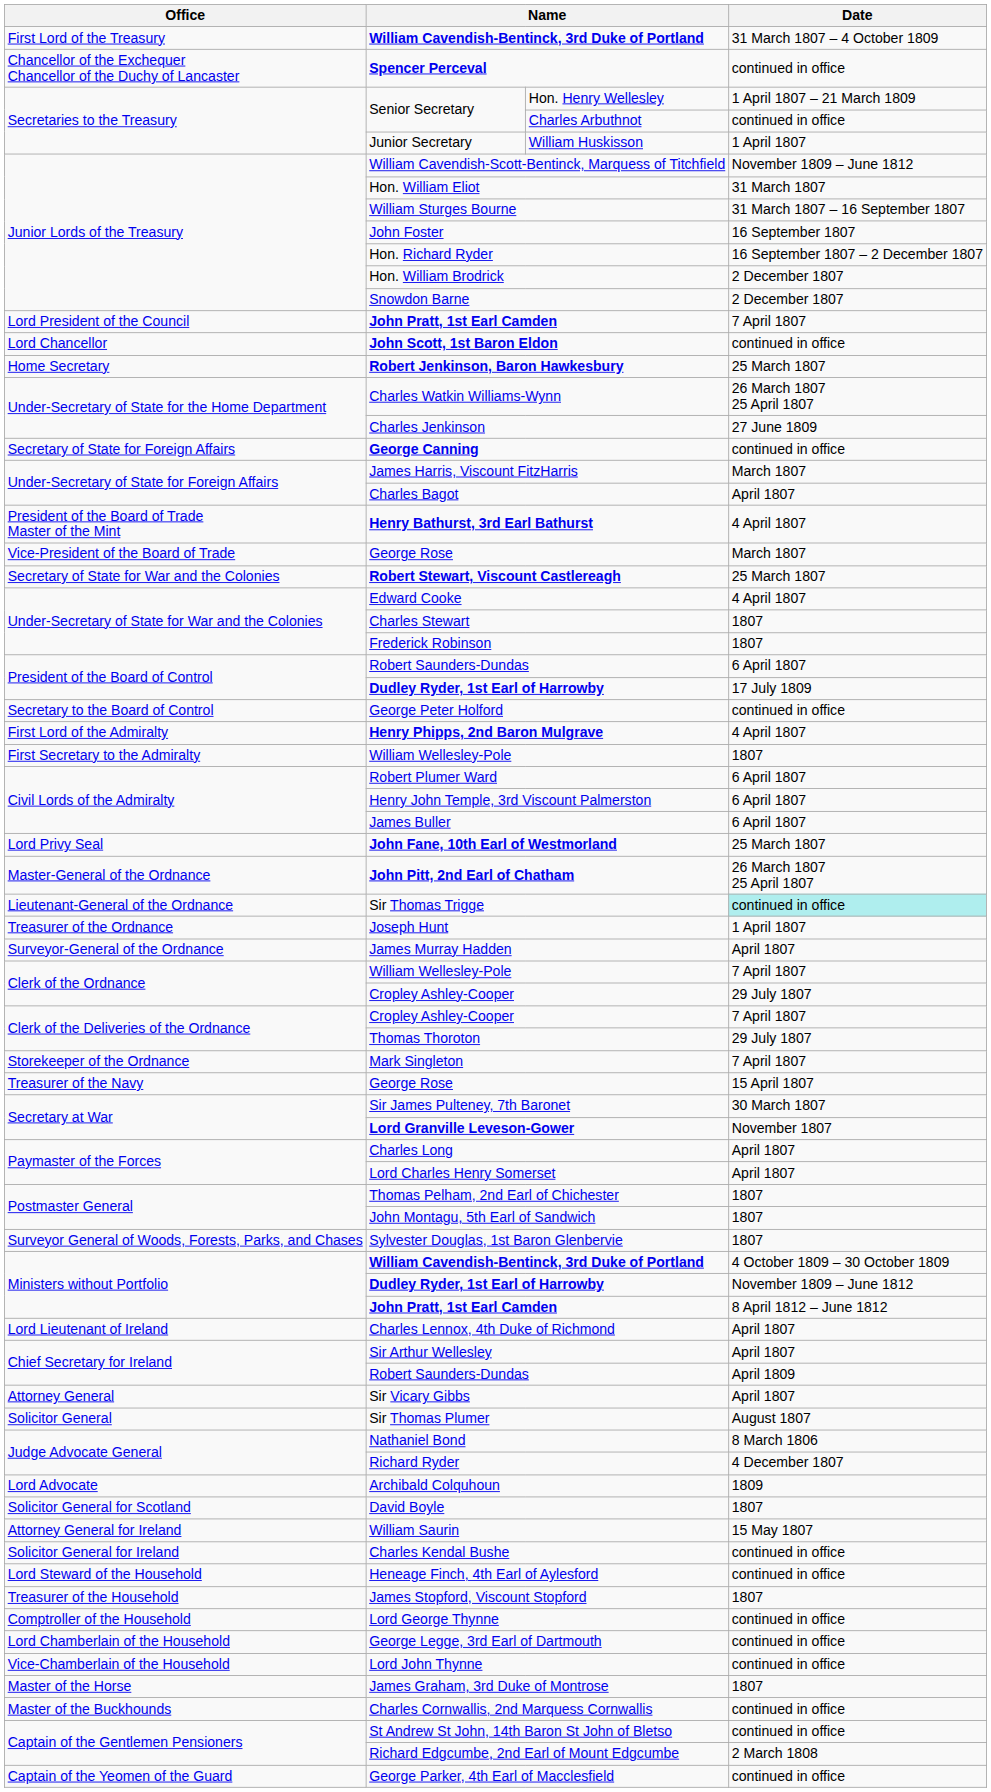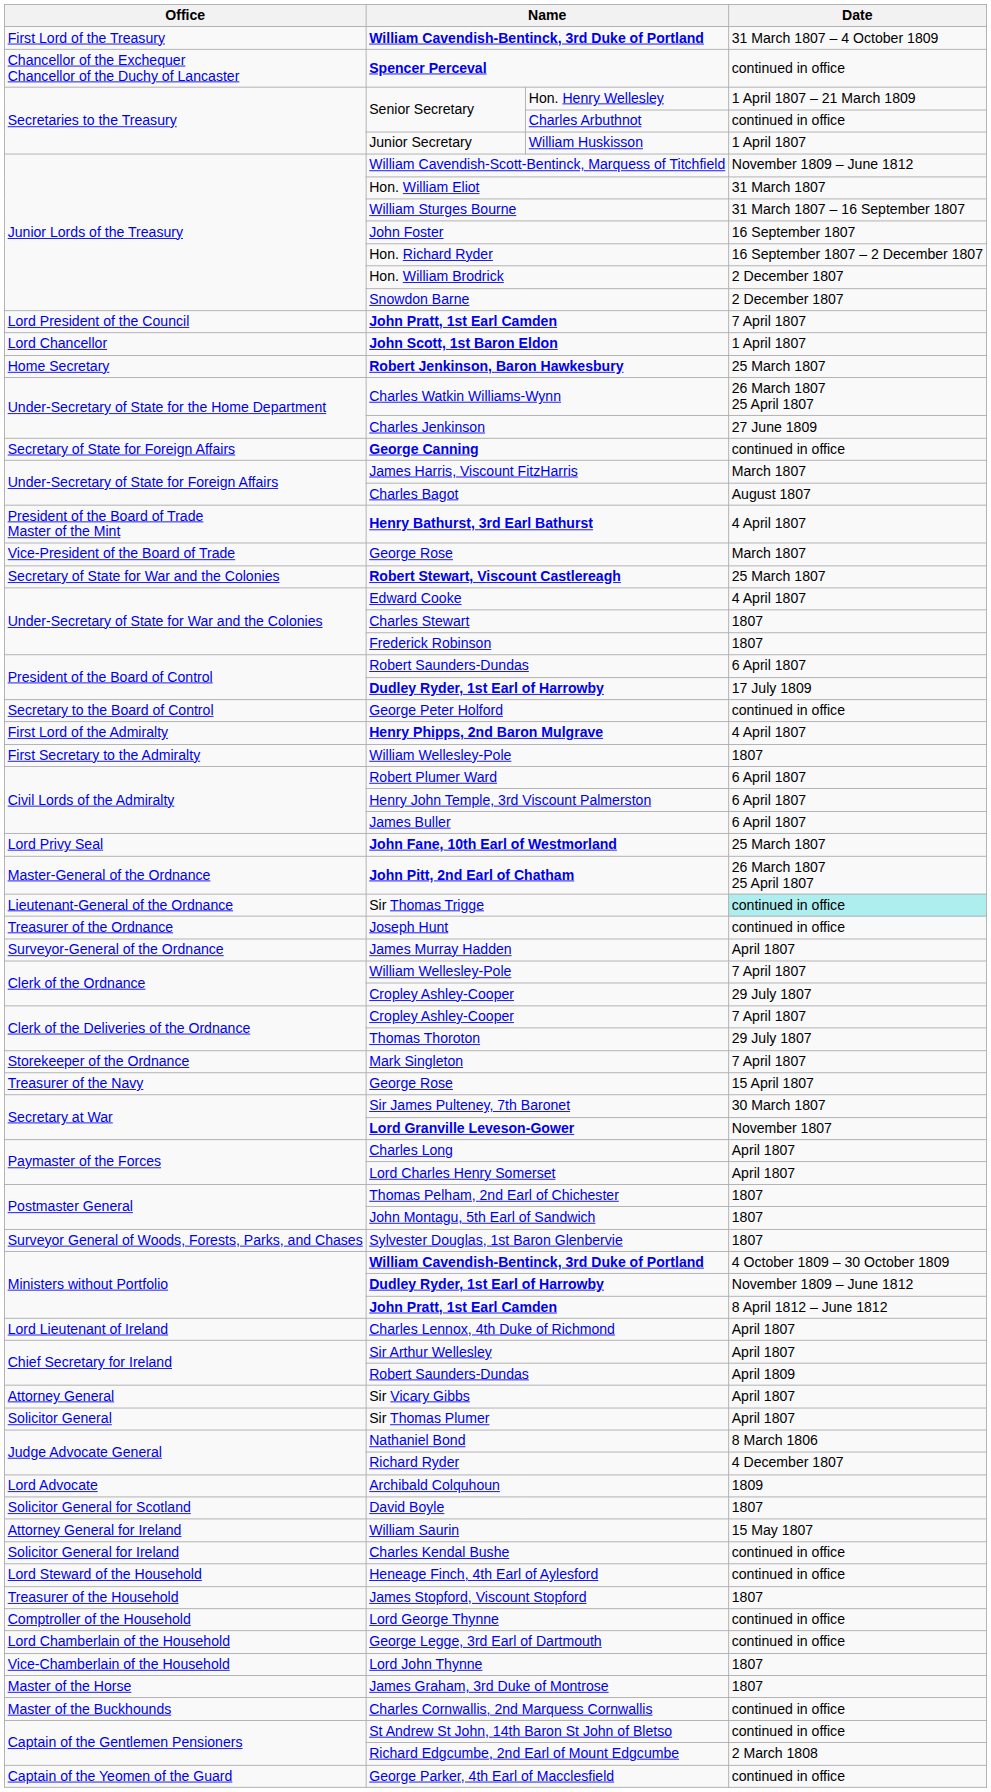 <table class="wikitable">
 <tr>
 <th>Office</th>
 <th colspan=2>Name</th>
 <th>Date</th>
 </tr>
 <tr>
 <td><a href='#'>First Lord of the Treasury</a></td>
 <td colspan=2><strong><a href='#'>William Cavendish-Bentinck, 3rd Duke of Portland</a></strong></td>
 <td>31 March 1807 – 4 October 1809</td>
 </tr>
 <tr>
 <td><a href='#'>Chancellor of the Exchequer</a><br><a href='#'>Chancellor of the Duchy of Lancaster</a></td>
 <td colspan=2><strong><a href='#'>Spencer Perceval</a></strong></td>
 <td>continued in office</td>
 </tr>
 <tr>
 <td rowspan=3><a href='#'>Secretaries to the Treasury</a></td>
 <td rowspan=2>Senior Secretary</td>
 <td>Hon. <a href='#'>Henry Wellesley</a></td>
 <td>1 April 1807 – 21 March 1809</td>
 </tr>
 <tr>
 <td><a href='#'>Charles Arbuthnot</a></td>
 <td>continued in office</td>
 </tr>
 <tr>
 <td>Junior Secretary</td>
 <td><a href='#'>William Huskisson</a></td>
 <td>1 April 1807</td>
 </tr>
 <tr>
 <td rowspan=7><a href='#'>Junior Lords of the Treasury</a></td>
 <td colspan=2><a href='#'>William Cavendish-Scott-Bentinck, Marquess of Titchfield</a></td>
 <td>November 1809 – June 1812</td>
 </tr>
 <tr>
 <td colspan=2>Hon. <a href='#'>William Eliot</a></td>
 <td>31 March 1807</td>
 </tr>
 <tr>
 <td colspan=2><a href='#'>William Sturges Bourne</a></td>
 <td>31 March 1807 – 16 September 1807</td>
 </tr>
 <tr>
 <td colspan=2><a href='#'>John Foster</a></td>
 <td>16 September 1807</td>
 </tr>
 <tr>
 <td colspan=2>Hon. <a href='#'>Richard Ryder</a></td>
 <td>16 September 1807 – 2 December 1807</td>
 </tr>
 <tr>
 <td colspan=2>Hon. <a href='#'>William Brodrick</a></td>
 <td>2 December 1807</td>
 </tr>
 <tr>
 <td colspan=2><a href='#'>Snowdon Barne</a></td>
 <td>2 December 1807</td>
 </tr>
 <tr>
 <td><a href='#'>Lord President of the Council</a></td>
 <td colspan=2><strong><a href='#'>John Pratt, 1st Earl Camden</a></strong></td>
 <td>7 April 1807</td>
 </tr>
 <tr>
 <td><a href='#'>Lord Chancellor</a></td>
 <td colspan=2><strong><a href='#'>John Scott, 1st Baron Eldon</a></strong></td>
-<td>continued in office</td>
+<td>1 April 1807</td>
 </tr>
 <tr>
 <td><a href='#'>Home Secretary</a></td>
 <td colspan=2><strong><a href='#'>Robert Jenkinson, Baron Hawkesbury</a></strong></td>
 <td>25 March 1807</td>
 </tr>
 <tr>
 <td rowspan=2><a href='#'>Under-Secretary of State for the Home Department</a></td>
 <td colspan=2><a href='#'>Charles Watkin Williams-Wynn</a></td>
 <td>26 March 1807<br>25 April 1807</td>
 </tr>
 <tr>
 <td colspan=2><a href='#'>Charles Jenkinson</a></td>
 <td>27 June 1809</td>
 </tr>
 <tr>
 <td><a href='#'>Secretary of State for Foreign Affairs</a></td>
 <td colspan=2><strong><a href='#'>George Canning</a></strong></td>
 <td>continued in office</td>
 </tr>
 <tr>
 <td rowspan=2><a href='#'>Under-Secretary of State for Foreign Affairs</a></td>
 <td colspan=2><a href='#'>James Harris, Viscount FitzHarris</a></td>
 <td>March 1807</td>
 </tr>
 <tr>
 <td colspan=2><a href='#'>Charles Bagot</a></td>
-<td>April 1807</td>
+<td>August 1807</td>
 </tr>
 <tr>
 <td><a href='#'>President of the Board of Trade</a><br><a href='#'>Master of the Mint</a></td>
 <td colspan=2><strong><a href='#'>Henry Bathurst, 3rd Earl Bathurst</a></strong></td>
 <td>4 April 1807</td>
 </tr>
 <tr>
 <td><a href='#'>Vice-President of the Board of Trade</a></td>
 <td colspan=2><a href='#'>George Rose</a></td>
 <td>March 1807</td>
 </tr>
 <tr>
 <td><a href='#'>Secretary of State for War and the Colonies</a></td>
 <td colspan=2><strong><a href='#'>Robert Stewart, Viscount Castlereagh</a></strong></td>
 <td>25 March 1807</td>
 </tr>
 <tr>
 <td rowspan=3><a href='#'>Under-Secretary of State for War and the Colonies</a></td>
 <td colspan=2><a href='#'>Edward Cooke</a></td>
 <td>4 April 1807</td>
 </tr>
 <tr>
 <td colspan=2><a href='#'>Charles Stewart</a></td>
 <td>1807</td>
 </tr>
 <tr>
 <td colspan=2><a href='#'>Frederick Robinson</a></td>
 <td>1807</td>
 </tr>
 <tr>
 <td rowspan=2><a href='#'>President of the Board of Control</a></td>
 <td colspan=2><a href='#'>Robert Saunders-Dundas</a></td>
 <td>6 April 1807</td>
 </tr>
 <tr>
 <td colspan=2><strong><a href='#'>Dudley Ryder, 1st Earl of Harrowby</a></strong></td>
 <td>17 July 1809</td>
 </tr>
 <tr>
 <td><a href='#'>Secretary to the Board of Control</a></td>
 <td colspan=2><a href='#'>George Peter Holford</a></td>
 <td>continued in office</td>
 </tr>
 <tr>
 <td><a href='#'>First Lord of the Admiralty</a></td>
 <td colspan=2><strong><a href='#'>Henry Phipps, 2nd Baron Mulgrave</a></strong></td>
 <td>4 April 1807</td>
 </tr>
 <tr>
 <td><a href='#'>First Secretary to the Admiralty</a></td>
 <td colspan=2><a href='#'>William Wellesley-Pole</a></td>
 <td>1807</td>
 </tr>
 <tr>
 <td rowspan=3><a href='#'>Civil Lords of the Admiralty</a></td>
 <td colspan=2><a href='#'>Robert Plumer Ward</a></td>
 <td>6 April 1807</td>
 </tr>
 <tr>
 <td colspan=2><a href='#'>Henry John Temple, 3rd Viscount Palmerston</a></td>
 <td>6 April 1807</td>
 </tr>
 <tr>
 <td colspan=2><a href='#'>James Buller</a></td>
 <td>6 April 1807</td>
 </tr>
 <tr>
 <td><a href='#'>Lord Privy Seal</a></td>
 <td colspan=2><strong><a href='#'>John Fane, 10th Earl of Westmorland</a></strong></td>
 <td>25 March 1807</td>
 </tr>
 <tr>
 <td><a href='#'>Master-General of the Ordnance</a></td>
 <td colspan=2><strong><a href='#'>John Pitt, 2nd Earl of Chatham</a></strong></td>
 <td>26 March 1807<br>25 April 1807</td>
 </tr>
 <tr>
 <td><a href='#'>Lieutenant-General of the Ordnance</a></td>
 <td colspan=2>Sir <a href='#'>Thomas Trigge</a></td>
 <td style="background: paleturquoise;">continued in office</td>
 </tr>
 <tr>
 <td><a href='#'>Treasurer of the Ordnance</a></td>
 <td colspan=2><a href='#'>Joseph Hunt</a></td>
-<td>1 April 1807</td>
+<td>continued in office</td>
 </tr>
 <tr>
 <td><a href='#'>Surveyor-General of the Ordnance</a></td>
 <td colspan=2><a href='#'>James Murray Hadden</a></td>
 <td>April 1807</td>
 </tr>
 <tr>
 <td rowspan=2><a href='#'>Clerk of the Ordnance</a></td>
 <td colspan=2><a href='#'>William Wellesley-Pole</a></td>
 <td>7 April 1807</td>
 </tr>
 <tr>
 <td colspan=2><a href='#'>Cropley Ashley-Cooper</a></td>
 <td>29 July 1807</td>
 </tr>
 <tr>
 <td rowspan=2><a href='#'>Clerk of the Deliveries of the Ordnance</a></td>
 <td colspan=2><a href='#'>Cropley Ashley-Cooper</a></td>
 <td>7 April 1807</td>
 </tr>
 <tr>
 <td colspan=2><a href='#'>Thomas Thoroton</a></td>
 <td>29 July 1807</td>
 </tr>
 <tr>
 <td><a href='#'>Storekeeper of the Ordnance</a></td>
 <td colspan=2><a href='#'>Mark Singleton</a></td>
 <td>7 April 1807</td>
 </tr>
 <tr>
 <td><a href='#'>Treasurer of the Navy</a></td>
 <td colspan=2><a href='#'>George Rose</a></td>
 <td>15 April 1807</td>
 </tr>
 <tr>
 <td rowspan=2><a href='#'>Secretary at War</a></td>
 <td colspan=2><a href='#'>Sir James Pulteney, 7th Baronet</a></td>
 <td>30 March 1807</td>
 </tr>
 <tr>
 <td colspan=2><strong><a href='#'>Lord Granville Leveson-Gower</a></strong></td>
 <td>November 1807</td>
 </tr>
 <tr>
 <td rowspan=2><a href='#'>Paymaster of the Forces</a></td>
 <td colspan=2><a href='#'>Charles Long</a></td>
 <td>April 1807</td>
 </tr>
 <tr>
 <td colspan=2><a href='#'>Lord Charles Henry Somerset</a></td>
 <td>April 1807</td>
 </tr>
 <tr>
 <td rowspan=2><a href='#'>Postmaster General</a></td>
 <td colspan=2><a href='#'>Thomas Pelham, 2nd Earl of Chichester</a></td>
 <td>1807</td>
 </tr>
 <tr>
 <td colspan=2><a href='#'>John Montagu, 5th Earl of Sandwich</a></td>
 <td>1807</td>
 </tr>
 <tr>
 <td><a href='#'>Surveyor General of Woods, Forests, Parks, and Chases</a></td>
 <td colspan=2><a href='#'>Sylvester Douglas, 1st Baron Glenbervie</a></td>
 <td>1807</td>
 </tr>
 <tr>
 <td rowspan=3><a href='#'>Ministers without Portfolio</a></td>
 <td colspan=2><strong><a href='#'>William Cavendish-Bentinck, 3rd Duke of Portland</a></strong></td>
 <td>4 October 1809 – 30 October 1809</td>
 </tr>
 <tr>
 <td colspan=2><strong><a href='#'>Dudley Ryder, 1st Earl of Harrowby</a></strong></td>
 <td>November 1809 – June 1812</td>
 </tr>
 <tr>
 <td colspan=2><strong><a href='#'>John Pratt, 1st Earl Camden</a></strong></td>
 <td>8 April 1812 – June 1812</td>
 </tr>
 <tr>
 <td><a href='#'>Lord Lieutenant of Ireland</a></td>
 <td colspan=2><a href='#'>Charles Lennox, 4th Duke of Richmond</a></td>
 <td>April 1807</td>
 </tr>
 <tr>
 <td rowspan=2><a href='#'>Chief Secretary for Ireland</a></td>
 <td colspan=2><a href='#'>Sir Arthur Wellesley</a></td>
 <td>April 1807</td>
 </tr>
 <tr>
 <td colspan=2><a href='#'>Robert Saunders-Dundas</a></td>
 <td>April 1809</td>
 </tr>
 <tr>
 <td><a href='#'>Attorney General</a></td>
 <td colspan=2>Sir <a href='#'>Vicary Gibbs</a></td>
 <td>April 1807</td>
 </tr>
 <tr>
 <td><a href='#'>Solicitor General</a></td>
 <td colspan=2>Sir <a href='#'>Thomas Plumer</a></td>
-<td>August 1807</td>
+<td>April 1807</td>
 </tr>
 <tr>
 <td rowspan=2><a href='#'>Judge Advocate General</a></td>
 <td colspan=2><a href='#'>Nathaniel Bond</a></td>
 <td>8 March 1806</td>
 </tr>
 <tr>
 <td colspan=2><a href='#'>Richard Ryder</a></td>
 <td>4 December 1807</td>
 </tr>
 <tr>
 <td><a href='#'>Lord Advocate</a></td>
 <td colspan=2><a href='#'>Archibald Colquhoun</a></td>
 <td>1809</td>
 </tr>
 <tr>
 <td><a href='#'>Solicitor General for Scotland</a></td>
 <td colspan=2><a href='#'>David Boyle</a></td>
 <td>1807</td>
 </tr>
 <tr>
 <td><a href='#'>Attorney General for Ireland</a></td>
 <td colspan=2><a href='#'>William Saurin</a></td>
 <td>15 May 1807</td>
 </tr>
 <tr>
 <td><a href='#'>Solicitor General for Ireland</a></td>
 <td colspan=2><a href='#'>Charles Kendal Bushe</a></td>
 <td>continued in office</td>
 </tr>
 <tr>
 <td><a href='#'>Lord Steward of the Household</a></td>
 <td colspan=2><a href='#'>Heneage Finch, 4th Earl of Aylesford</a></td>
 <td>continued in office</td>
 </tr>
 <tr>
 <td><a href='#'>Treasurer of the Household</a></td>
 <td colspan=2><a href='#'>James Stopford, Viscount Stopford</a></td>
 <td>1807</td>
 </tr>
 <tr>
 <td><a href='#'>Comptroller of the Household</a></td>
 <td colspan=2><a href='#'>Lord George Thynne</a></td>
 <td>continued in office</td>
 </tr>
 <tr>
 <td><a href='#'>Lord Chamberlain of the Household</a></td>
 <td colspan=2><a href='#'>George Legge, 3rd Earl of Dartmouth</a></td>
 <td>continued in office</td>
 </tr>
 <tr>
 <td><a href='#'>Vice-Chamberlain of the Household</a></td>
 <td colspan=2><a href='#'>Lord John Thynne</a></td>
-<td>continued in office</td>
+<td>1807</td>
 </tr>
 <tr>
 <td><a href='#'>Master of the Horse</a></td>
 <td colspan=2><a href='#'>James Graham, 3rd Duke of Montrose</a></td>
 <td>1807</td>
 </tr>
 <tr>
 <td><a href='#'>Master of the Buckhounds</a></td>
 <td colspan=2><a href='#'>Charles Cornwallis, 2nd Marquess Cornwallis</a></td>
 <td>continued in office</td>
 </tr>
 <tr>
 <td rowspan=2><a href='#'>Captain of the Gentlemen Pensioners</a></td>
 <td colspan=2><a href='#'>St Andrew St John, 14th Baron St John of Bletso</a></td>
 <td>continued in office</td>
 </tr>
 <tr>
 <td colspan=2><a href='#'>Richard Edgcumbe, 2nd Earl of Mount Edgcumbe</a></td>
 <td>2 March 1808</td>
 </tr>
 <tr>
 <td><a href='#'>Captain of the Yeomen of the Guard</a></td>
 <td colspan=2><a href='#'>George Parker, 4th Earl of Macclesfield</a></td>
 <td>continued in office</td>
 </tr>
 </table>
